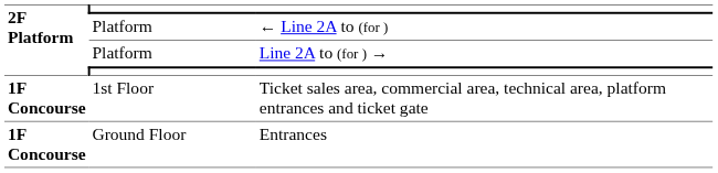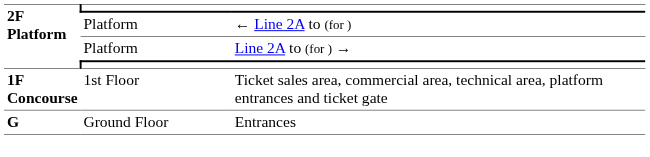 <table border="0" cellspacing="0" cellpadding="3" frame="hsides" rules="rows">
 <tr>
 <td style="border-bottom:solid 1px gray;vertical-align:top;border-top:solid 1px gray;" rowspan=5;><strong>2F<br>Platform</strong></td>
 </tr>
 <tr>
 <td style="border-top:solid 1px gray;border-right:solid 2px black;border-left:solid 2px black;border-bottom:solid 2px black;text-align:center;" colspan=2></td>
 </tr>
 <tr>
 <td style="border-bottom:solid 1px gray;" width=150>Platform</td>
 <td>←   <a href='#'>Line 2A</a> to  <small>(for )</small></td>
 </tr>
 <tr>
 <td style="border-bottom:solid 1px gray;" width=150>Platform</td>
 <td style="border-bottom:solid 1px gray;" width=390>   <a href='#'>Line 2A</a> to  <small>(for )</small> →</td>
 </tr>
 <tr>
 <td style="border-top:solid 2px black;border-right:solid 2px black;border-left:solid 2px black;border-bottom:solid 1px gray;text-align:center;" colspan=2></td>
 </tr>
 <tr>
 <td style="vertical-align:top"><strong>1F<br>Concourse</strong></td>
 <td style="vertical-align:top">1st Floor</td>
 <td style="vertical-align:top">Ticket sales area, commercial area, technical area, platform entrances and ticket gate</td>
 </tr>
 <tr>
-<td style="vertical-align:top"><strong>1F<br>Concourse</strong></td>
+<td style="border-bottom:solid 1px gray;border-top:solid 1px gray; vertical-align:top" width=50><strong>G</strong></td>
 <td style="border-top:solid 1px gray;border-bottom:solid 1px gray; vertical-align:top" width=100>Ground Floor</td>
 <td style="border-top:solid 1px gray;border-bottom:solid 1px gray; vertical-align:top" width=420>Entrances</td>
 </tr>
 </table>
